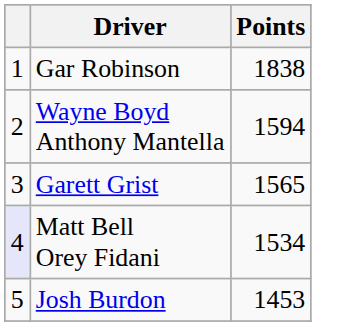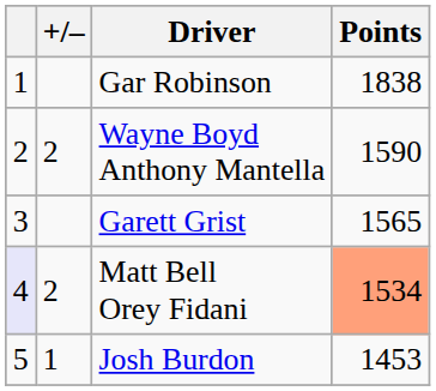 <table class="wikitable" style="font-size: 95%;">
 <tr>
 <th scope="col"></th>
+<th scope="col">+/–</th>
 <th scope="col">Driver</th>
 <th scope="col">Points</th>
 </tr>
 <tr>
 <td align=center>1</td>
+<td align="left"></td>
 <td> Gar Robinson</td>
 <td align=right>1838</td>
 </tr>
 <tr>
 <td align=center>2</td>
+<td align="left"> 2</td>
 <td> <a href='#'>Wayne Boyd</a><br> Anthony Mantella</td>
-<td align=right>1594</td>
+<td align=right>1590</td>
 </tr>
 <tr>
 <td align=center>3</td>
+<td align="left"></td>
 <td> <a href='#'>Garett Grist</a></td>
 <td align=right>1565</td>
 </tr>
 <tr>
 <td align=center style="background: lavender;">4</td>
+<td align="left"> 2</td>
 <td> Matt Bell<br> Orey Fidani</td>
-<td align=right>1534</td>
+<td align=right style="background: lightsalmon;">1534</td>
 </tr>
 <tr>
 <td align=center>5</td>
+<td align="left"> 1</td>
 <td> <a href='#'>Josh Burdon</a></td>
 <td align=right>1453</td>
 </tr>
 </table>
